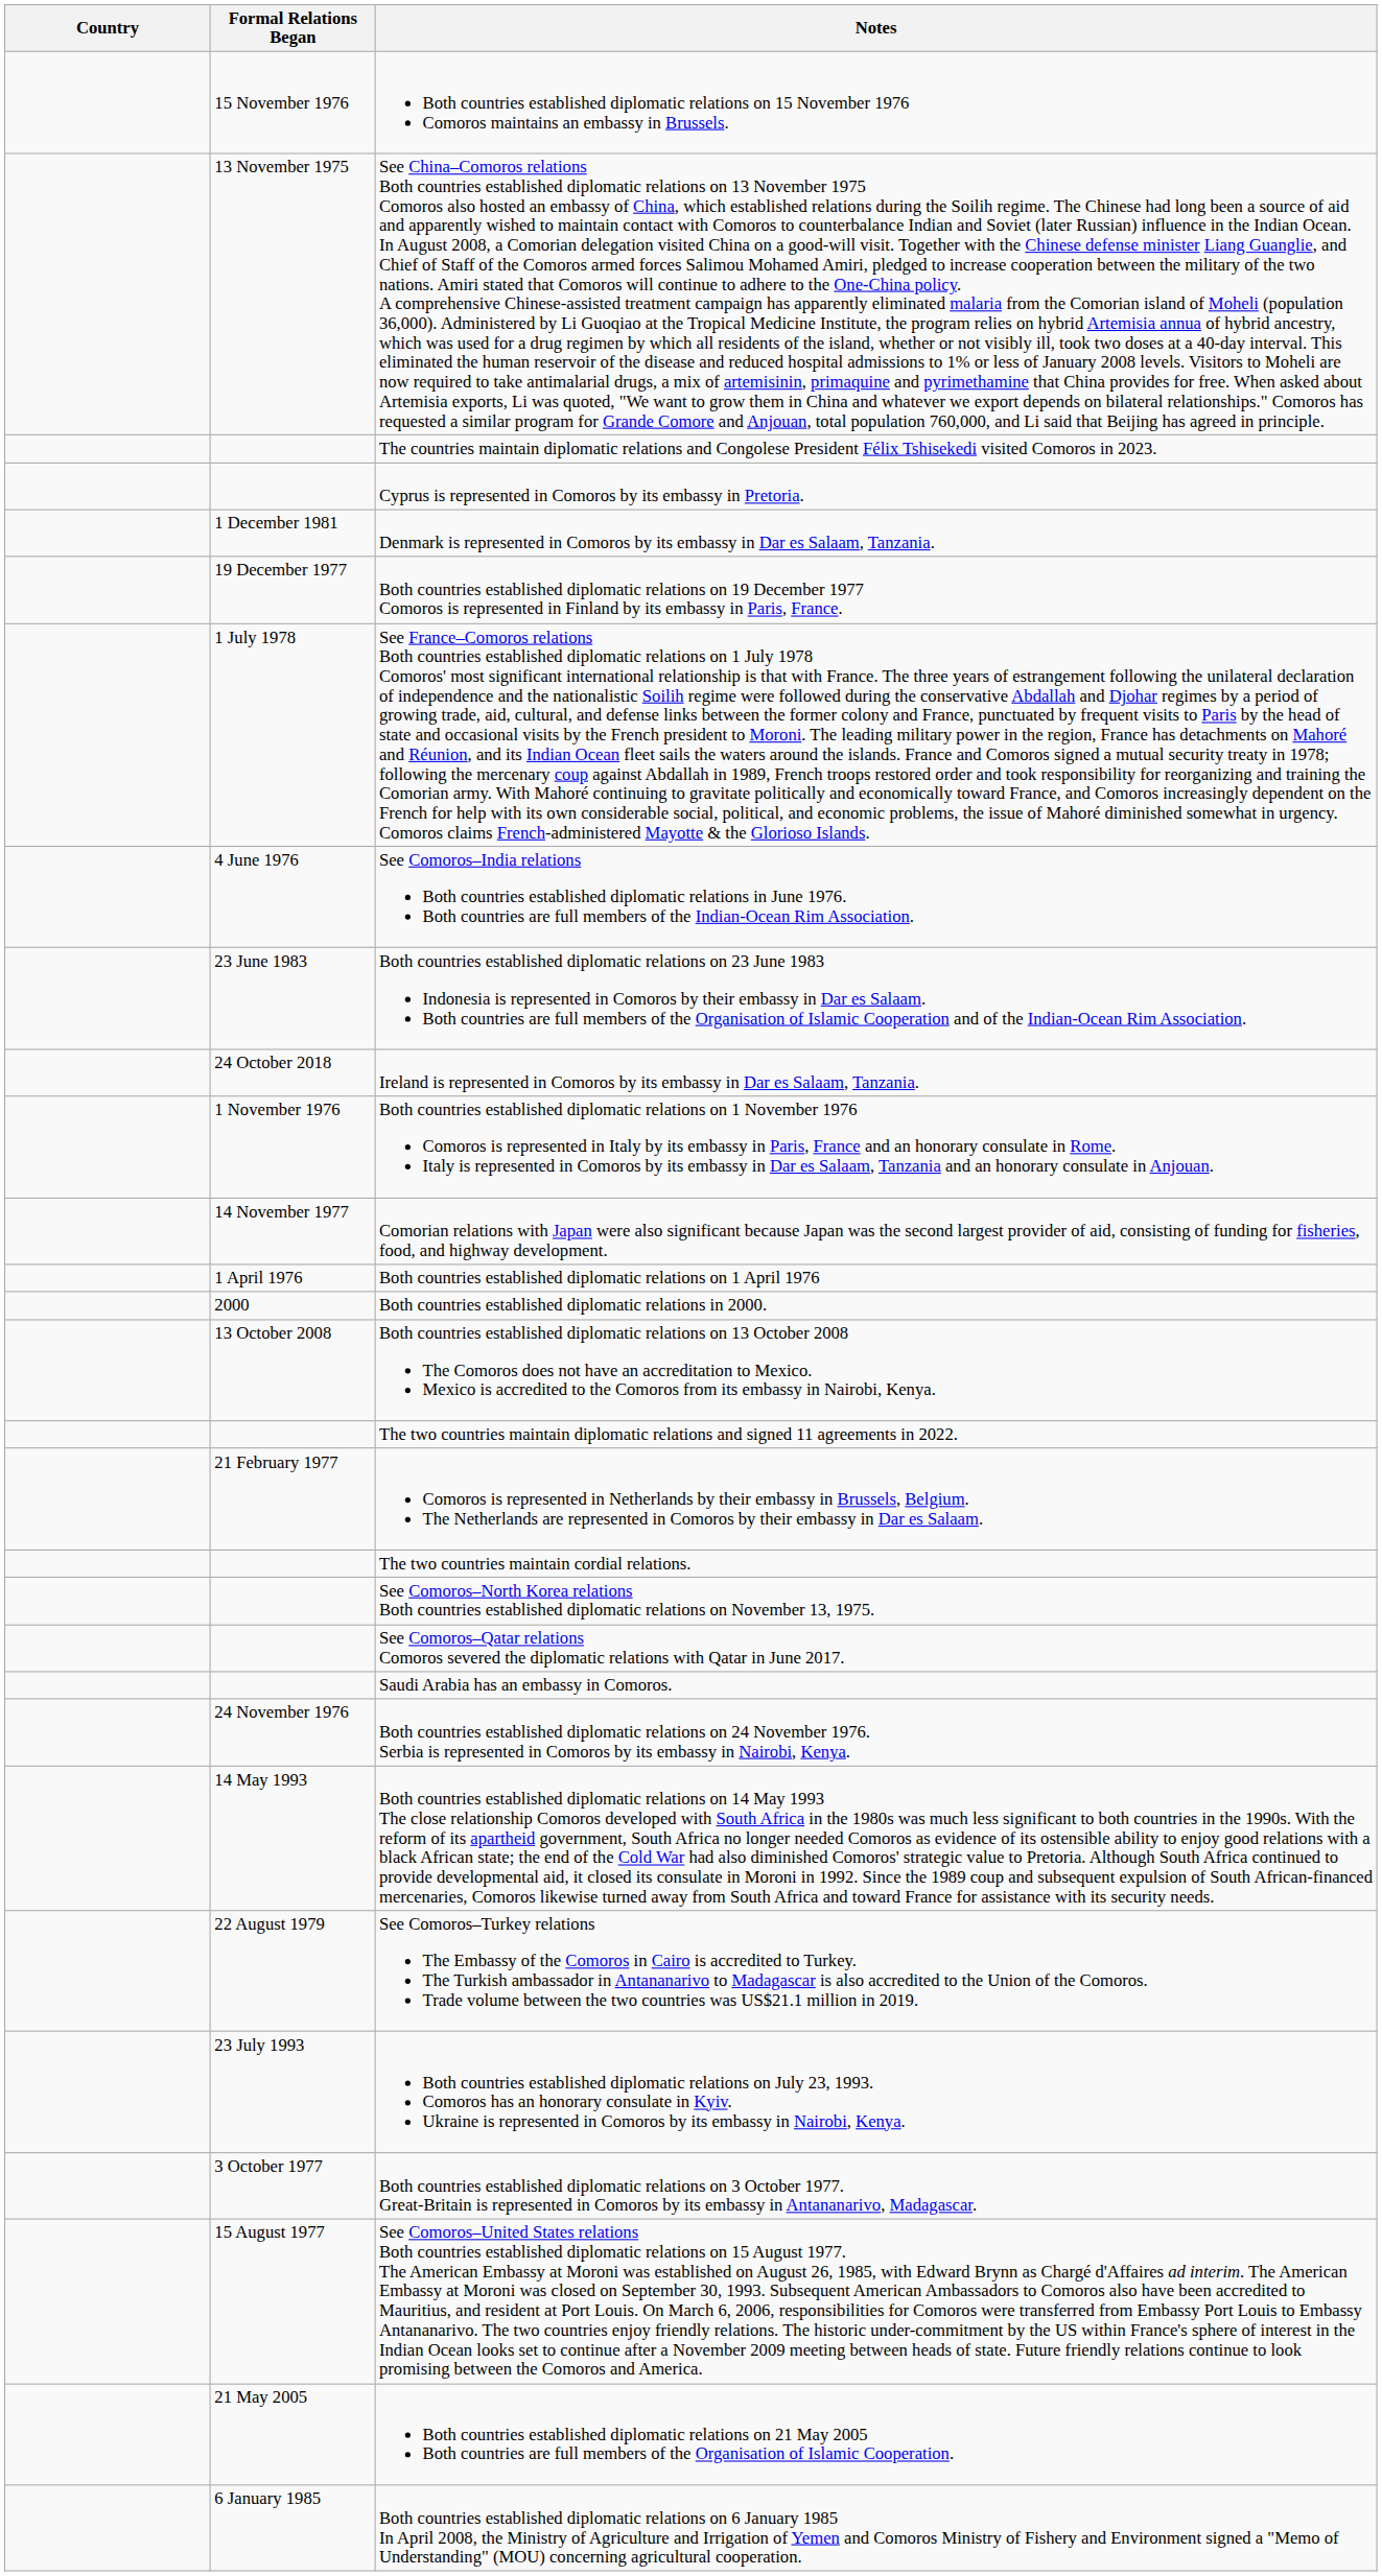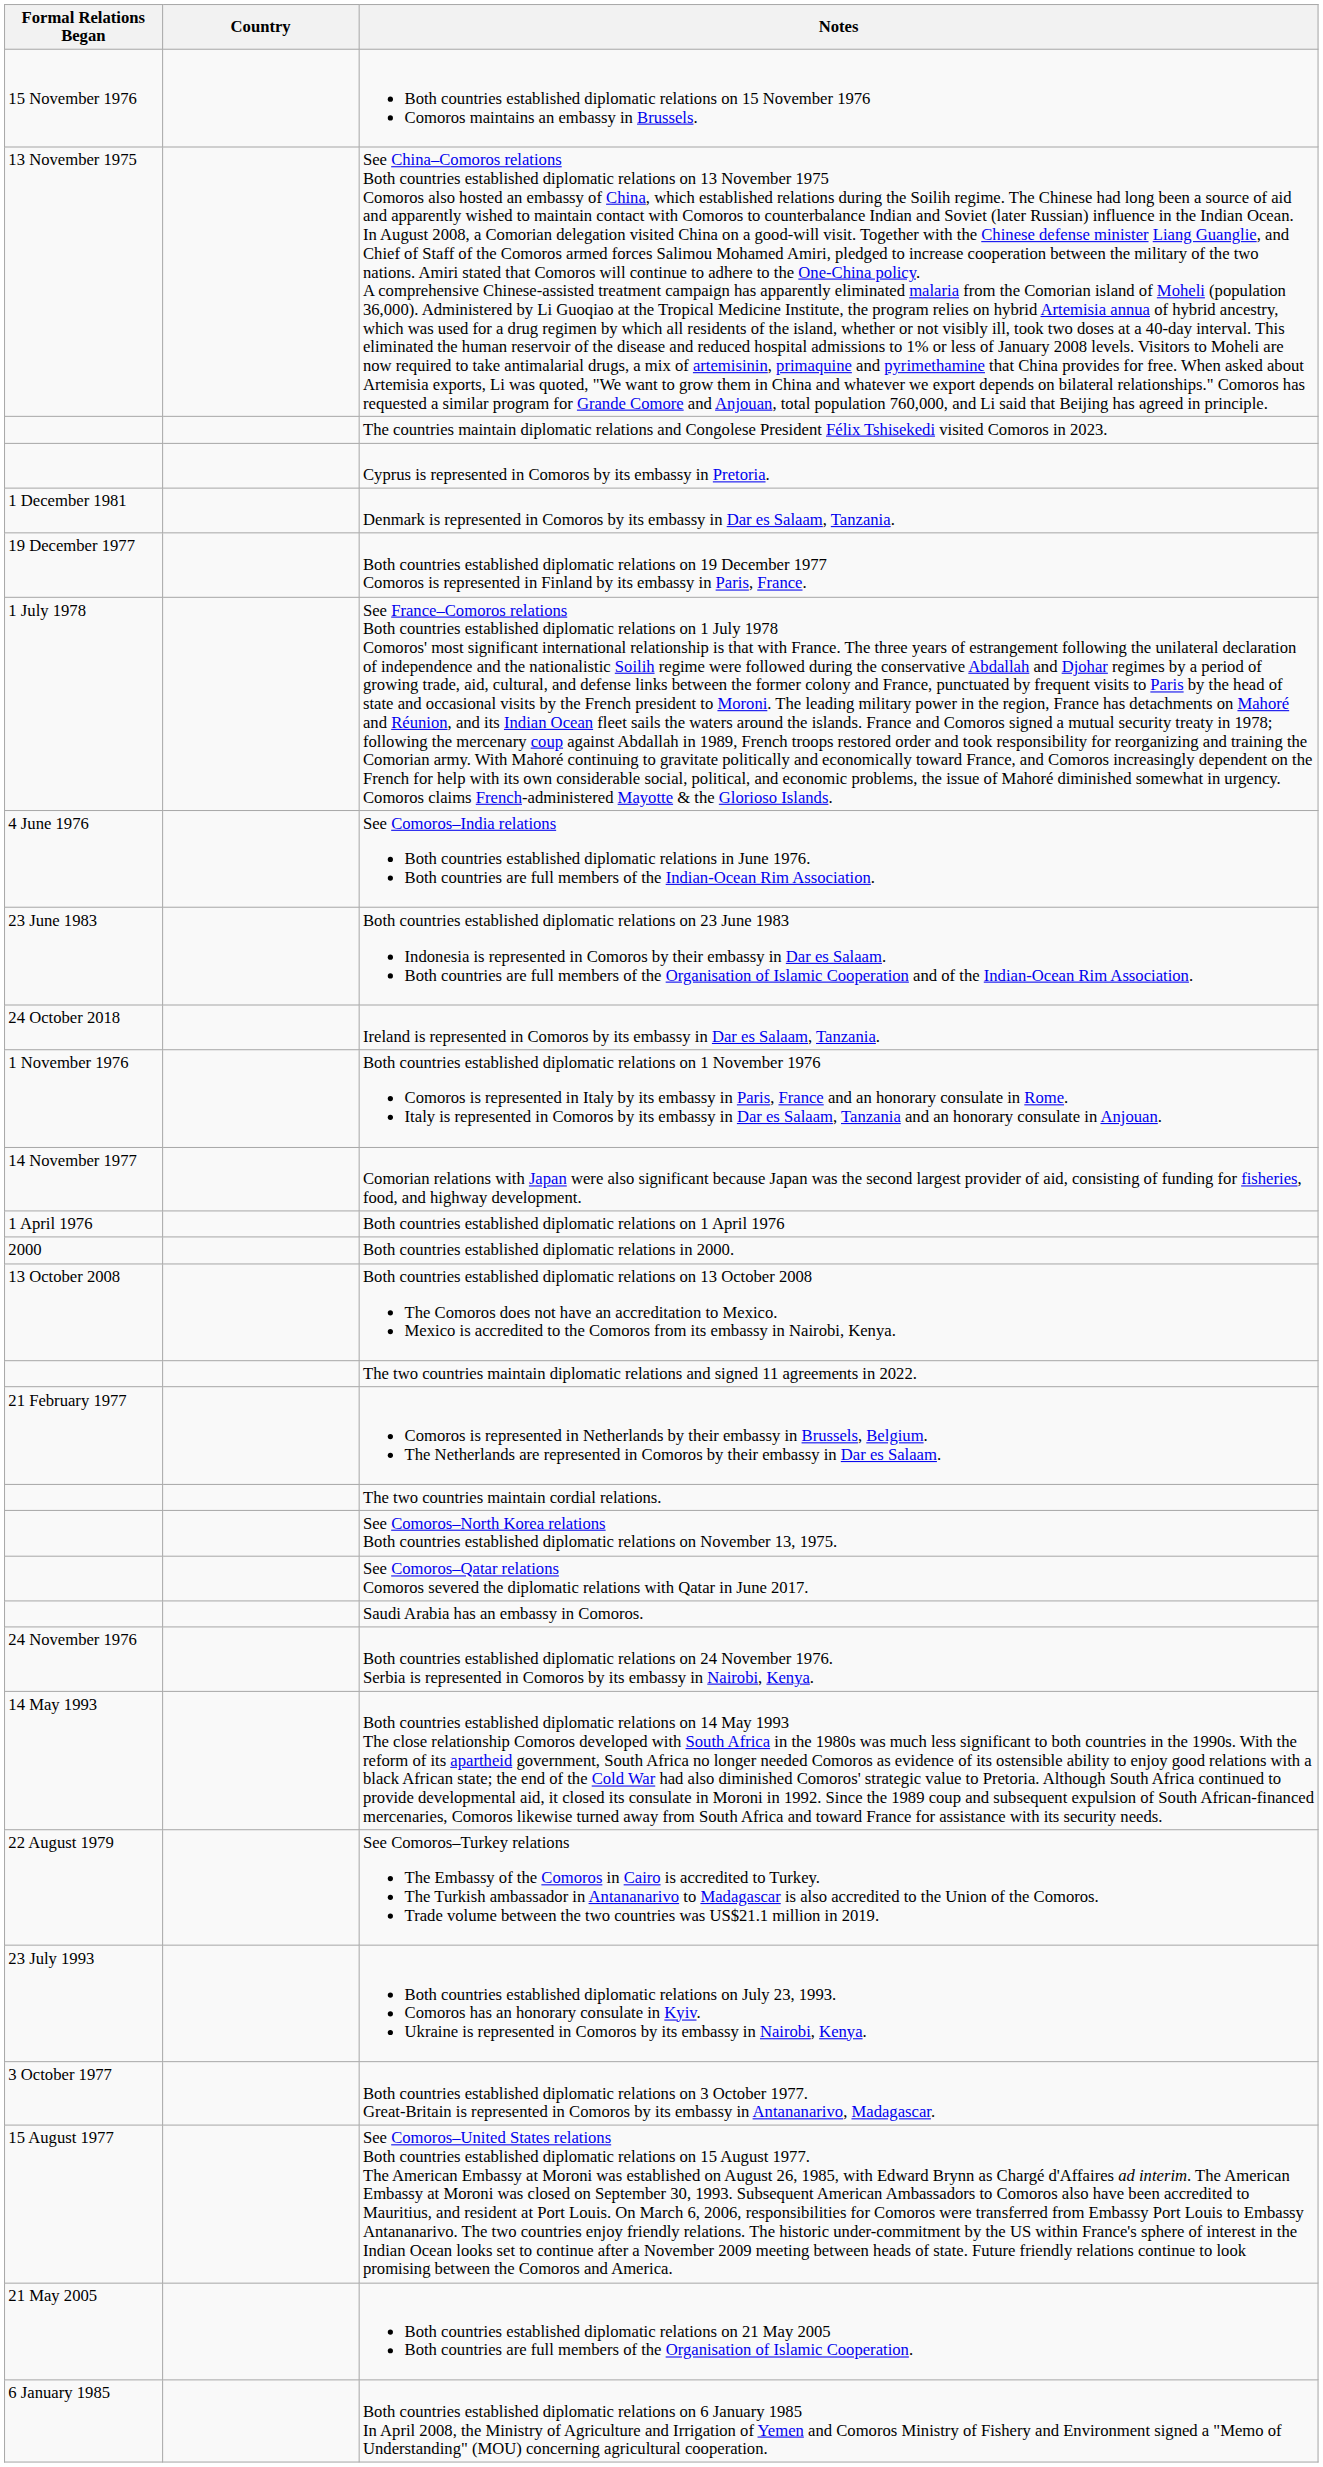 <table class="wikitable sortable" style="width:100%; margin:auto;">
 <tr>
+<th style="width:12%;">Formal Relations Began</th>
 <th style="width:15%;">Country</th>
-<th style="width:12%;">Formal Relations Began</th>
 <th>Notes</th>
 </tr>
 <tr>
+<td>15 November 1976</td>
 <td></td>
-<td>15 November 1976</td>
 <td><br><ul><li>Both countries established diplomatic relations on 15 November 1976</li><li>Comoros maintains an embassy in <a href='#'>Brussels</a>.</li></ul></td>
 </tr>
 <tr valign="top">
+<td>13 November 1975</td>
 <td></td>
-<td>13 November 1975</td>
 <td>See <a href='#'>China–Comoros relations</a><br>Both countries established diplomatic relations on 13 November 1975<br>Comoros also hosted an embassy of <a href='#'>China</a>, which established relations during the Soilih regime. The Chinese had long been a source of aid and apparently wished to maintain contact with Comoros to counterbalance Indian and Soviet (later Russian) influence in the Indian Ocean.<br>In August 2008, a Comorian delegation visited China on a good-will visit. Together with the <a href='#'>Chinese defense minister</a> <a href='#'>Liang Guanglie</a>, and Chief of Staff of the Comoros armed forces Salimou Mohamed Amiri, pledged to increase cooperation between the military of the two nations. Amiri stated that Comoros will continue to adhere to the <a href='#'>One-China policy</a>.<br>A comprehensive Chinese-assisted treatment campaign has apparently eliminated <a href='#'>malaria</a> from the Comorian island of <a href='#'>Moheli</a> (population 36,000). Administered by Li Guoqiao at the Tropical Medicine Institute, the program relies on hybrid <a href='#'>Artemisia annua</a> of hybrid ancestry, which was used for a drug regimen by which all residents of the island, whether or not visibly ill, took two doses at a 40-day interval. This eliminated the human reservoir of the disease and reduced hospital admissions to 1% or less of January 2008 levels. Visitors to Moheli are now required to take antimalarial drugs, a mix of <a href='#'>artemisinin</a>, <a href='#'>primaquine</a> and <a href='#'>pyrimethamine</a> that China provides for free. When asked about Artemisia exports, Li was quoted, "We want to grow them in China and whatever we export depends on bilateral relationships." Comoros has requested a similar program for <a href='#'>Grande Comore</a> and <a href='#'>Anjouan</a>, total population 760,000, and Li said that Beijing has agreed in principle.</td>
 </tr>
 <tr>
 <td></td>
 <td></td>
 <td>The countries maintain diplomatic relations and Congolese President <a href='#'>Félix Tshisekedi</a> visited Comoros in 2023.</td>
 </tr>
 <tr valign="top">
 <td></td>
 <td></td>
 <td><br>Cyprus is represented in Comoros by its embassy in <a href='#'>Pretoria</a>.</td>
 </tr>
 <tr valign="top">
+<td>1 December 1981</td>
 <td></td>
-<td>1 December 1981</td>
 <td><br>Denmark is represented in Comoros by its embassy in <a href='#'>Dar es Salaam</a>, <a href='#'>Tanzania</a>.</td>
 </tr>
 <tr valign="top">
+<td>19 December 1977</td>
 <td></td>
-<td>19 December 1977</td>
 <td><br>Both countries established diplomatic relations on 19 December 1977<br>Comoros is represented in Finland by its embassy in <a href='#'>Paris</a>, <a href='#'>France</a>.</td>
 </tr>
 <tr valign="top">
+<td>1 July 1978</td>
 <td></td>
-<td>1 July 1978</td>
 <td>See <a href='#'>France–Comoros relations</a><br>Both countries established diplomatic relations on 1 July 1978<br>Comoros' most significant international relationship is that with France. The three years of estrangement following the unilateral declaration of independence and the nationalistic <a href='#'>Soilih</a> regime were followed during the conservative <a href='#'>Abdallah</a> and <a href='#'>Djohar</a> regimes by a period of growing trade, aid, cultural, and defense links between the former colony and France, punctuated by frequent visits to <a href='#'>Paris</a> by the head of state and occasional visits by the French president to <a href='#'>Moroni</a>. The leading military power in the region, France has detachments on <a href='#'>Mahoré</a> and <a href='#'>Réunion</a>, and its <a href='#'>Indian Ocean</a> fleet sails the waters around the islands. France and Comoros signed a mutual security treaty in 1978; following the mercenary <a href='#'>coup</a> against Abdallah in 1989, French troops restored order and took responsibility for reorganizing and training the Comorian army. With Mahoré continuing to gravitate politically and economically toward France, and Comoros increasingly dependent on the French for help with its own considerable social, political, and economic problems, the issue of Mahoré diminished somewhat in urgency.<br>Comoros claims <a href='#'>French</a>-administered <a href='#'>Mayotte</a> & the <a href='#'>Glorioso Islands</a>.</td>
 </tr>
 <tr valign="top">
+<td>4 June 1976</td>
 <td></td>
-<td>4 June 1976</td>
 <td>See <a href='#'>Comoros–India relations</a><br><ul><li>Both countries established diplomatic relations in June 1976.</li><li>Both countries are full members of the <a href='#'>Indian-Ocean Rim Association</a>.</li></ul></td>
 </tr>
 <tr valign="top">
+<td>23 June 1983</td>
 <td></td>
-<td>23 June 1983</td>
 <td>Both countries established diplomatic relations on 23 June 1983<br><ul><li>Indonesia is represented in Comoros by their embassy in <a href='#'>Dar es Salaam</a>.</li><li>Both countries are full members of the <a href='#'>Organisation of Islamic Cooperation</a> and of the <a href='#'>Indian-Ocean Rim Association</a>.</li></ul></td>
 </tr>
 <tr valign="top">
+<td>24 October 2018</td>
 <td></td>
-<td>24 October 2018</td>
 <td><br>Ireland is represented in Comoros by its embassy in <a href='#'>Dar es Salaam</a>, <a href='#'>Tanzania</a>.</td>
 </tr>
 <tr valign="top">
+<td>1 November 1976</td>
 <td></td>
-<td>1 November 1976</td>
 <td>Both countries established diplomatic relations on 1 November 1976<br><ul><li>Comoros is represented in Italy by its embassy in <a href='#'>Paris</a>, <a href='#'>France</a> and an honorary consulate in <a href='#'>Rome</a>.</li><li>Italy is represented in Comoros by its embassy in <a href='#'>Dar es Salaam</a>, <a href='#'>Tanzania</a> and an honorary consulate in <a href='#'>Anjouan</a>.</li></ul></td>
 </tr>
 <tr valign="top">
+<td>14 November 1977</td>
 <td></td>
-<td>14 November 1977</td>
 <td><br>Comorian relations with <a href='#'>Japan</a> were also significant because Japan was the second largest provider of aid, consisting of funding for <a href='#'>fisheries</a>, food, and highway development.</td>
 </tr>
 <tr>
+<td>1 April 1976</td>
 <td></td>
-<td>1 April 1976</td>
 <td>Both countries established diplomatic relations on 1 April 1976</td>
 </tr>
 <tr>
+<td>2000</td>
 <td></td>
-<td>2000</td>
 <td>Both countries established diplomatic relations in 2000.</td>
 </tr>
 <tr valign="top">
+<td>13 October 2008</td>
 <td></td>
-<td>13 October 2008</td>
 <td>Both countries established diplomatic relations on 13 October 2008<br><ul><li>The Comoros does not have an accreditation to Mexico.</li><li>Mexico is accredited to the Comoros from its embassy in Nairobi, Kenya.</li></ul></td>
 </tr>
 <tr>
 <td></td>
 <td></td>
 <td>The two countries maintain diplomatic relations and signed 11 agreements in 2022.</td>
 </tr>
 <tr valign="top">
+<td>21 February 1977</td>
 <td></td>
-<td>21 February 1977</td>
 <td><br><ul><li>Comoros is represented in Netherlands by their embassy in <a href='#'>Brussels</a>, <a href='#'>Belgium</a>.</li><li>The Netherlands are represented in Comoros by their embassy in <a href='#'>Dar es Salaam</a>.</li></ul></td>
 </tr>
 <tr>
 <td></td>
 <td></td>
 <td>The two countries maintain cordial relations.</td>
 </tr>
 <tr valign="top">
 <td></td>
 <td></td>
 <td>See <a href='#'>Comoros–North Korea relations</a><br>Both countries established diplomatic relations on November 13, 1975.</td>
 </tr>
 <tr valign="top">
 <td></td>
 <td></td>
 <td>See <a href='#'>Comoros–Qatar relations</a><br>Comoros severed the diplomatic relations with Qatar in June 2017.</td>
 </tr>
 <tr>
 <td></td>
 <td></td>
 <td>Saudi Arabia has an embassy in Comoros.</td>
 </tr>
 <tr valign="top">
+<td>24 November 1976</td>
 <td></td>
-<td>24 November 1976</td>
 <td><br>Both countries established diplomatic relations on 24 November 1976.<br>Serbia is represented in Comoros by its embassy in <a href='#'>Nairobi</a>, <a href='#'>Kenya</a>.</td>
 </tr>
 <tr valign="top">
+<td>14 May 1993</td>
 <td></td>
-<td>14 May 1993</td>
 <td><br>Both countries established diplomatic relations on 14 May 1993<br>The close relationship Comoros developed with <a href='#'>South Africa</a> in the 1980s was much less significant to both countries in the 1990s. With the reform of its <a href='#'>apartheid</a> government, South Africa no longer needed Comoros as evidence of its ostensible ability to enjoy good relations with a black African state; the end of the <a href='#'>Cold War</a> had also diminished Comoros' strategic value to Pretoria. Although South Africa continued to provide developmental aid, it closed its consulate in Moroni in 1992. Since the 1989 coup and subsequent expulsion of South African-financed mercenaries, Comoros likewise turned away from South Africa and toward France for assistance with its security needs.</td>
 </tr>
 <tr valign="top">
+<td>22 August 1979</td>
 <td></td>
-<td>22 August 1979</td>
 <td>See Comoros–Turkey relations<br><ul><li>The Embassy of the <a href='#'>Comoros</a> in <a href='#'>Cairo</a> is accredited to Turkey.</li><li>The Turkish ambassador in <a href='#'>Antananarivo</a> to <a href='#'>Madagascar</a> is also accredited to the Union of the Comoros.</li><li>Trade volume between the two countries was US$21.1 million in 2019.</li></ul></td>
 </tr>
 <tr valign="top">
+<td>23 July 1993</td>
 <td></td>
-<td>23 July 1993</td>
 <td><br><ul><li>Both countries established diplomatic relations on July 23, 1993.</li><li>Comoros has an honorary consulate in <a href='#'>Kyiv</a>.</li><li>Ukraine is represented in Comoros by its embassy in <a href='#'>Nairobi</a>, <a href='#'>Kenya</a>.</li></ul></td>
 </tr>
 <tr valign="top">
+<td>3 October 1977</td>
 <td></td>
-<td>3 October 1977</td>
 <td><br>Both countries established diplomatic relations on 3 October 1977.<br>Great-Britain is represented in Comoros by its embassy in <a href='#'>Antananarivo</a>, <a href='#'>Madagascar</a>.</td>
 </tr>
 <tr valign="top">
+<td>15 August 1977</td>
 <td></td>
-<td>15 August 1977</td>
 <td>See <a href='#'>Comoros–United States relations</a><br>Both countries established diplomatic relations on 15 August 1977.<br>The American Embassy at Moroni was established on August 26, 1985, with Edward Brynn as Chargé d'Affaires <em>ad interim</em>. The American Embassy at Moroni was closed on September 30, 1993. Subsequent American Ambassadors to Comoros also have been accredited to Mauritius, and resident at Port Louis. On March 6, 2006, responsibilities for Comoros were transferred from Embassy Port Louis to Embassy Antananarivo. The two countries enjoy friendly relations. The historic under-commitment by the US within France's sphere of interest in the Indian Ocean looks set to continue after a November 2009 meeting between heads of state. Future friendly relations continue to look promising between the Comoros and America.</td>
 </tr>
 <tr valign="top">
+<td>21 May 2005</td>
 <td></td>
-<td>21 May 2005</td>
 <td><br><ul><li>Both countries established diplomatic relations on 21 May 2005</li><li>Both countries are full members of the <a href='#'>Organisation of Islamic Cooperation</a>.</li></ul></td>
 </tr>
 <tr valign="top">
+<td>6 January 1985</td>
 <td></td>
-<td>6 January 1985</td>
 <td><br>Both countries established diplomatic relations on 6 January 1985<br>In April 2008, the Ministry of Agriculture and Irrigation of <a href='#'>Yemen</a> and Comoros Ministry of Fishery and Environment signed a "Memo of Understanding" (MOU) concerning agricultural cooperation.</td>
 </tr>
 </table>
